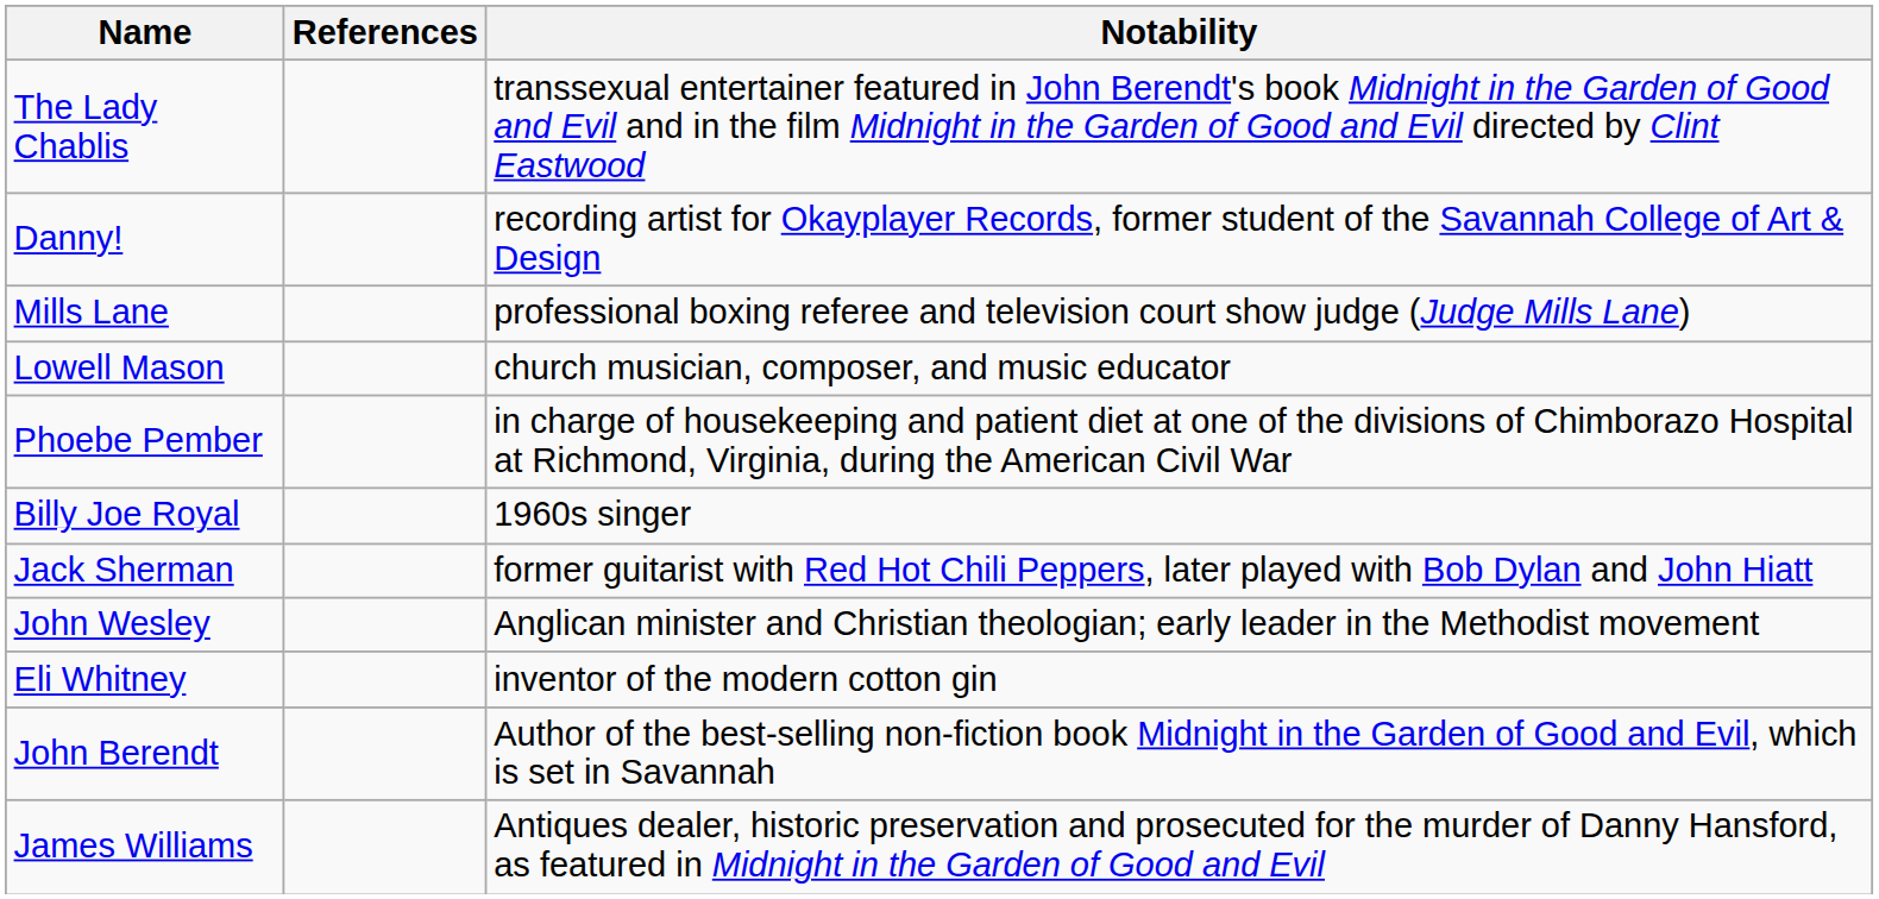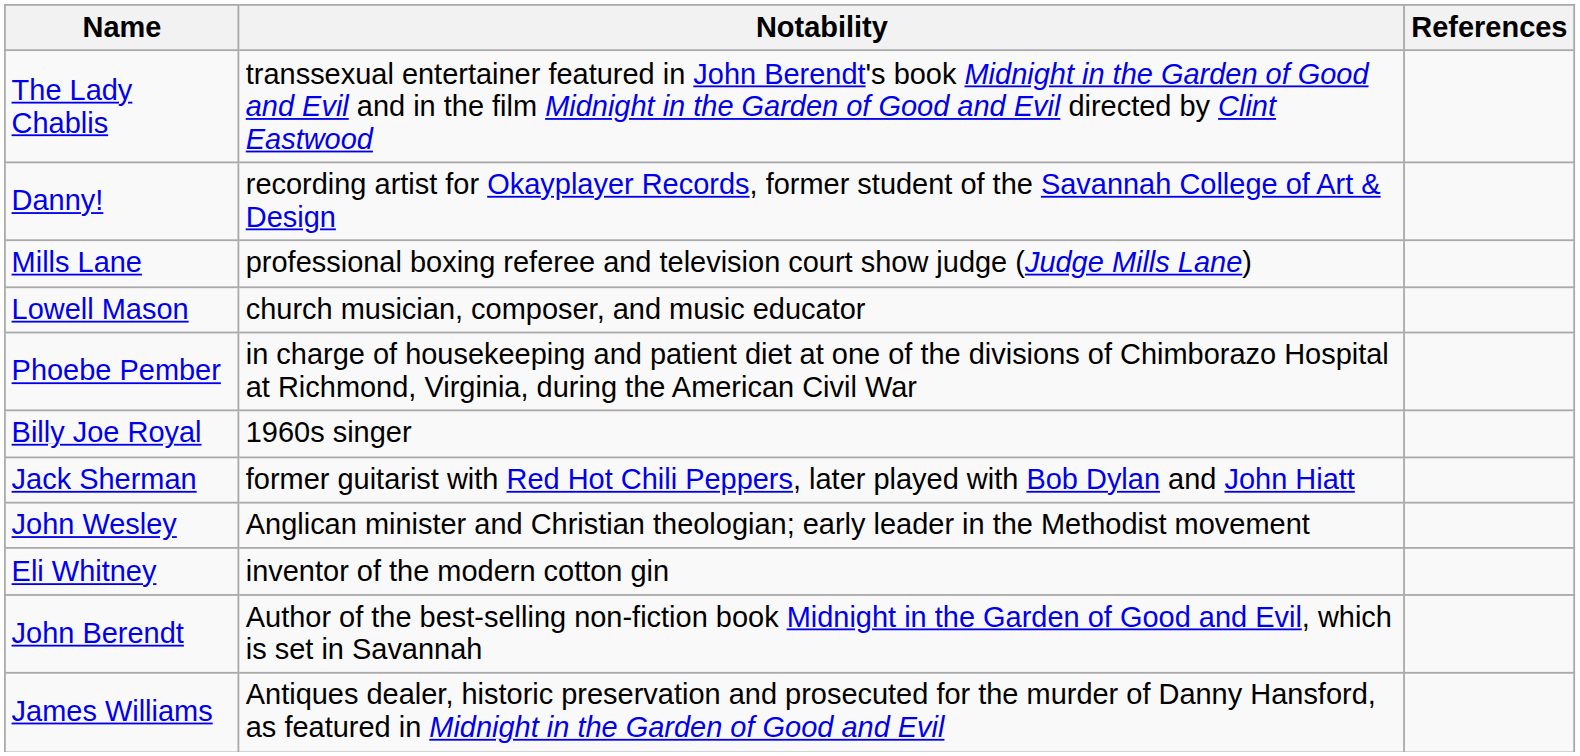 <table class="wikitable sortable">
 <tr>
 <th style="width:15%;">Name</th>
+<th style="width:75%;">Notability</th>
 <th style="width:10%;" class="unsortable">References</th>
-<th style="width:75%;">Notability</th>
 </tr>
 <tr>
 <td><a href='#'>The Lady Chablis</a></td>
+<td>transsexual entertainer featured in <a href='#'>John Berendt</a>'s book <em><a href='#'>Midnight in the Garden of Good and Evil</a></em> and in the film <em><a href='#'>Midnight in the Garden of Good and Evil</a></em> directed by <em><a href='#'>Clint Eastwood</a></em></td>
 <td></td>
-<td>transsexual entertainer featured in <a href='#'>John Berendt</a>'s book <em><a href='#'>Midnight in the Garden of Good and Evil</a></em> and in the film <em><a href='#'>Midnight in the Garden of Good and Evil</a></em> directed by <em><a href='#'>Clint Eastwood</a></em></td>
 </tr>
 <tr>
 <td><a href='#'>Danny!</a></td>
+<td>recording artist for <a href='#'>Okayplayer Records</a>, former student of the <a href='#'>Savannah College of Art & Design</a></td>
 <td></td>
-<td>recording artist for <a href='#'>Okayplayer Records</a>, former student of the <a href='#'>Savannah College of Art & Design</a></td>
 </tr>
 <tr valign="top">
 <td><a href='#'>Mills Lane</a></td>
+<td>professional boxing referee and television court show judge (<em><a href='#'>Judge Mills Lane</a></em>)</td>
 <td></td>
-<td>professional boxing referee and television court show judge (<em><a href='#'>Judge Mills Lane</a></em>)</td>
 </tr>
 <tr>
 <td><a href='#'>Lowell Mason</a></td>
+<td>church musician, composer, and music educator</td>
 <td></td>
-<td>church musician, composer, and music educator</td>
 </tr>
 <tr>
 <td><a href='#'>Phoebe Pember</a></td>
+<td>in charge of housekeeping and patient diet at one of the divisions of Chimborazo Hospital at Richmond, Virginia, during the American Civil War</td>
 <td></td>
-<td>in charge of housekeeping and patient diet at one of the divisions of Chimborazo Hospital at Richmond, Virginia, during the American Civil War</td>
 </tr>
 <tr>
 <td><a href='#'>Billy Joe Royal</a></td>
+<td>1960s singer</td>
 <td></td>
-<td>1960s singer</td>
 </tr>
 <tr>
 <td><a href='#'>Jack Sherman</a></td>
+<td>former guitarist with <a href='#'>Red Hot Chili Peppers</a>, later played with <a href='#'>Bob Dylan</a> and <a href='#'>John Hiatt</a></td>
 <td></td>
-<td>former guitarist with <a href='#'>Red Hot Chili Peppers</a>, later played with <a href='#'>Bob Dylan</a> and <a href='#'>John Hiatt</a></td>
 </tr>
 <tr>
 <td><a href='#'>John Wesley</a></td>
+<td>Anglican minister and Christian theologian; early leader in the Methodist movement</td>
 <td></td>
-<td>Anglican minister and Christian theologian; early leader in the Methodist movement</td>
 </tr>
 <tr>
 <td><a href='#'>Eli Whitney</a></td>
+<td>inventor of the modern cotton gin</td>
 <td></td>
-<td>inventor of the modern cotton gin</td>
 </tr>
 <tr>
 <td><a href='#'>John Berendt</a></td>
+<td>Author of the best-selling non-fiction book <a href='#'>Midnight in the Garden of Good and Evil</a>, which is set in Savannah</td>
 <td></td>
-<td>Author of the best-selling non-fiction book <a href='#'>Midnight in the Garden of Good and Evil</a>, which is set in Savannah</td>
 </tr>
 <tr>
 <td><a href='#'>James Williams</a></td>
+<td>Antiques dealer, historic preservation and prosecuted for the murder of Danny Hansford, as featured in <em><a href='#'>Midnight in the Garden of Good and Evil</a></em></td>
 <td></td>
-<td>Antiques dealer, historic preservation and prosecuted for the murder of Danny Hansford, as featured in <em><a href='#'>Midnight in the Garden of Good and Evil</a></em></td>
 </tr>
 </table>
